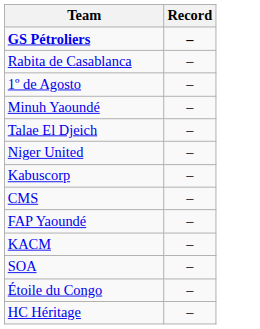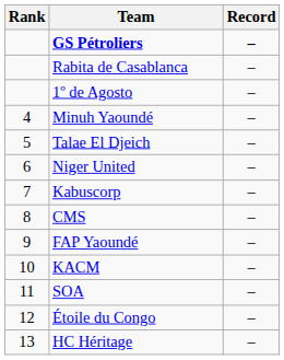 <table class=wikitable style="text-align:center;">
 <tr>
+<th>Rank</th>
 <th width=170>Team</th>
 <th>Record</th>
 </tr>
 <tr>
+<td></td>
 <td align=left> <strong><a href='#'>GS Pétroliers</a></strong></td>
 <td><strong>–</strong></td>
 </tr>
 <tr>
+<td></td>
 <td align=left> <a href='#'>Rabita de Casablanca</a></td>
 <td>–</td>
 </tr>
 <tr>
+<td></td>
 <td align=left> <a href='#'>1º de Agosto</a></td>
 <td>–</td>
 </tr>
 <tr>
+<td>4</td>
 <td align=left> <a href='#'>Minuh Yaoundé</a></td>
 <td>–</td>
 </tr>
 <tr>
+<td>5</td>
 <td align=left> <a href='#'>Talae El Djeich</a></td>
 <td>–</td>
 </tr>
 <tr>
+<td>6</td>
 <td align=left> <a href='#'>Niger United</a></td>
 <td>–</td>
 </tr>
 <tr>
+<td>7</td>
 <td align=left> <a href='#'>Kabuscorp</a></td>
 <td>–</td>
 </tr>
 <tr>
+<td>8</td>
 <td align=left> <a href='#'>CMS</a></td>
 <td>–</td>
 </tr>
 <tr>
+<td>9</td>
 <td align=left> <a href='#'>FAP Yaoundé</a></td>
 <td>–</td>
 </tr>
 <tr>
+<td>10</td>
 <td align=left> <a href='#'>KACM</a></td>
 <td>–</td>
 </tr>
 <tr>
+<td>11</td>
 <td align=left> <a href='#'>SOA</a></td>
 <td>–</td>
 </tr>
 <tr>
+<td>12</td>
 <td align=left> <a href='#'>Étoile du Congo</a></td>
 <td>–</td>
 </tr>
 <tr>
+<td>13</td>
 <td align=left> <a href='#'>HC Héritage</a></td>
 <td>–</td>
 </tr>
 </table>
